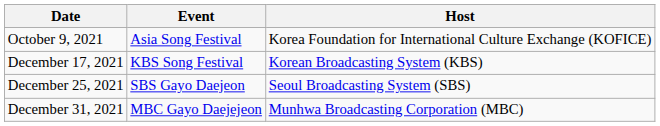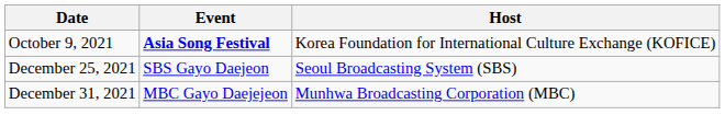 <table class="wikitable sortable">
 <tr>
 <th>Date</th>
 <th>Event</th>
 <th>Host</th>
 </tr>
 <tr>
 <td>October 9, 2021</td>
-<td><a href='#'>Asia Song Festival</a></td>
+<td><strong><a href='#'>Asia Song Festival</a></strong></td>
 <td>Korea Foundation for International Culture Exchange (KOFICE)</td>
-</tr>
-<tr>
-<td>December 17, 2021</td>
-<td><a href='#'>KBS Song Festival</a></td>
-<td><a href='#'>Korean Broadcasting System</a> (KBS)</td>
 </tr>
 <tr>
 <td>December 25, 2021</td>
 <td><a href='#'>SBS Gayo Daejeon</a></td>
 <td><a href='#'>Seoul Broadcasting System</a> (SBS)</td>
 </tr>
 <tr>
 <td>December 31, 2021</td>
 <td><a href='#'>MBC Gayo Daejejeon</a></td>
 <td><a href='#'>Munhwa Broadcasting Corporation</a> (MBC)</td>
 </tr>
 </table>
